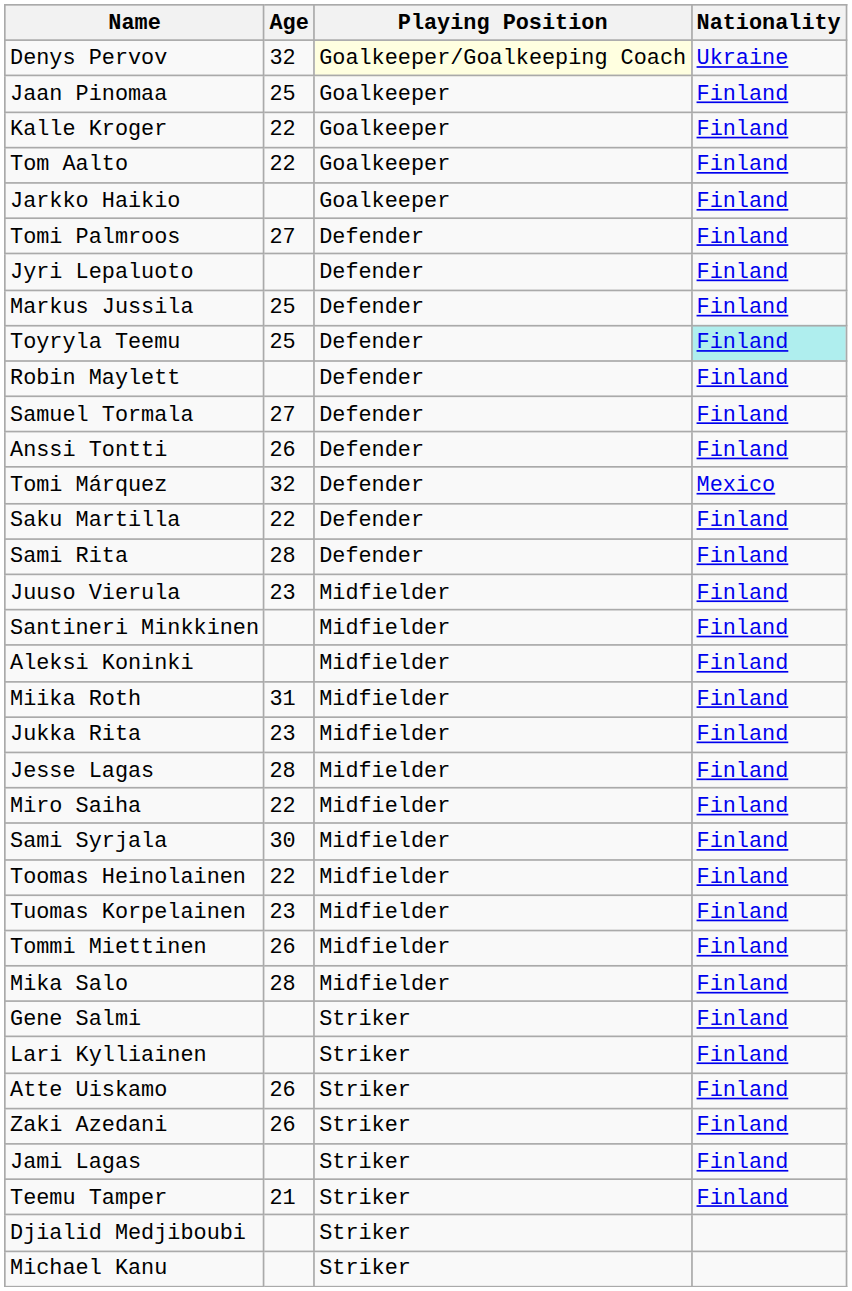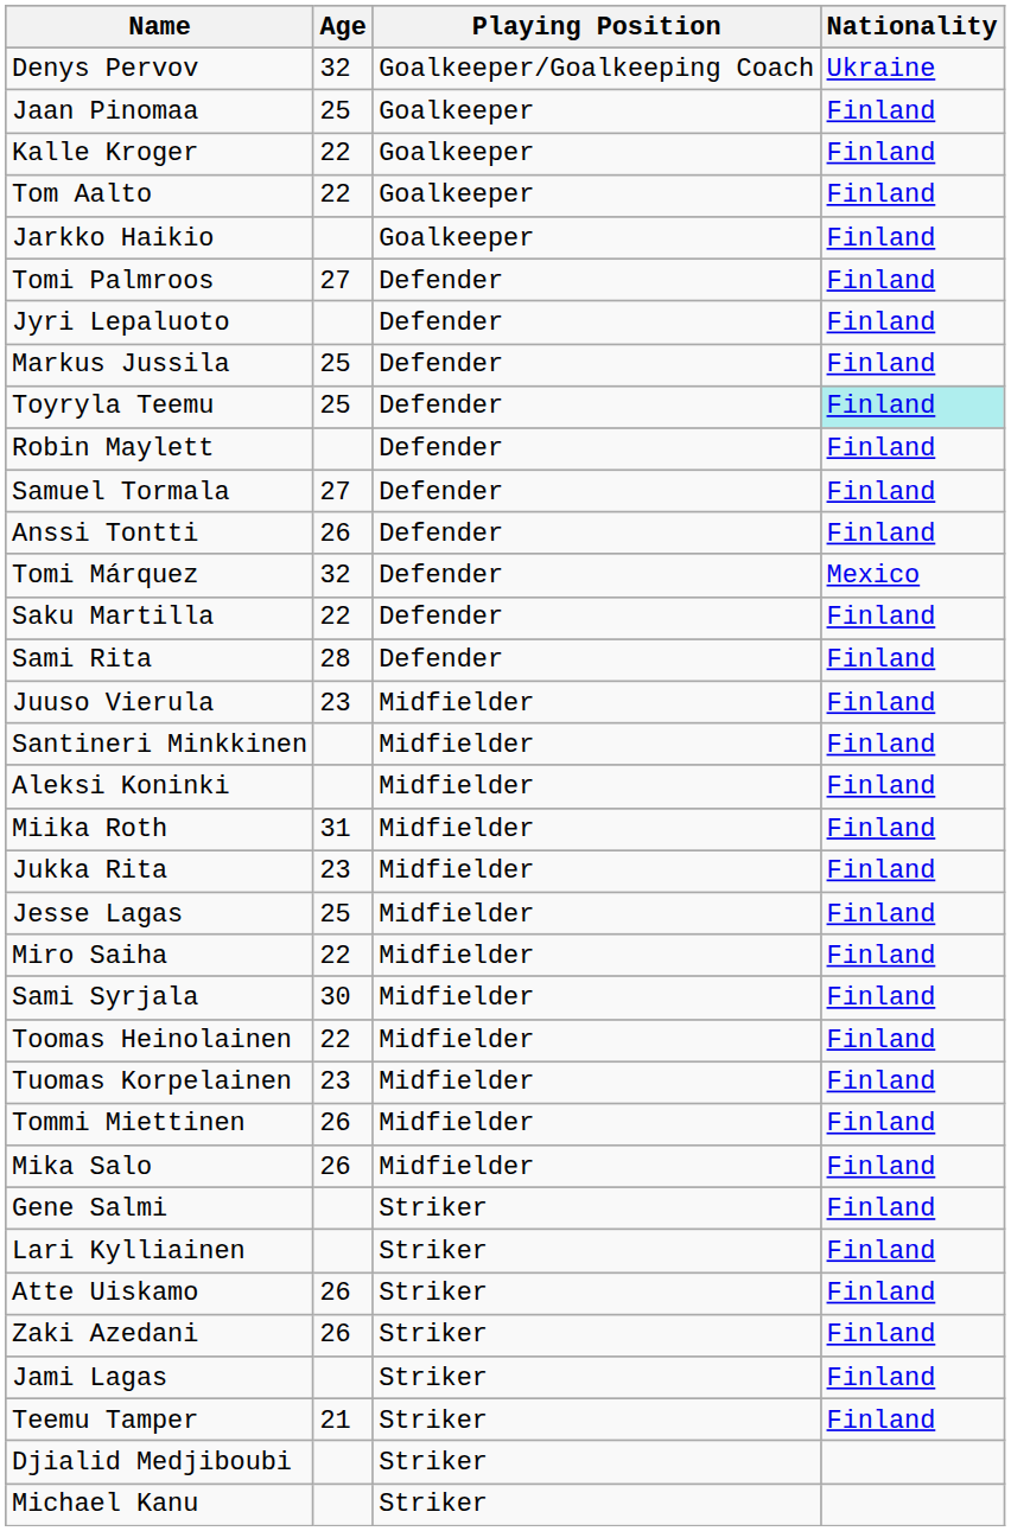 <table class="wikitable">
 <tr>
 <th>Name</th>
 <th>Age</th>
 <th>Playing Position</th>
 <th>Nationality</th>
 </tr>
 <tr>
 <td>Denys Pervov</td>
 <td>32</td>
-<td style="background: lightyellow;">Goalkeeper/Goalkeeping Coach</td>
+<td>Goalkeeper/Goalkeeping Coach</td>
 <td><a href='#'>Ukraine</a></td>
 </tr>
 <tr>
 <td>Jaan Pinomaa</td>
 <td>25</td>
 <td>Goalkeeper</td>
 <td><a href='#'>Finland</a></td>
 </tr>
 <tr>
 <td>Kalle Kroger</td>
 <td>22</td>
 <td>Goalkeeper</td>
 <td><a href='#'>Finland</a></td>
 </tr>
 <tr>
 <td>Tom Aalto</td>
 <td>22</td>
 <td>Goalkeeper</td>
 <td><a href='#'>Finland</a></td>
 </tr>
 <tr>
 <td>Jarkko Haikio</td>
 <td></td>
 <td>Goalkeeper</td>
 <td><a href='#'>Finland</a></td>
 </tr>
 <tr>
 <td>Tomi Palmroos</td>
 <td>27</td>
 <td>Defender</td>
 <td><a href='#'>Finland</a></td>
 </tr>
 <tr>
 <td>Jyri Lepaluoto</td>
 <td></td>
 <td>Defender</td>
 <td><a href='#'>Finland</a></td>
 </tr>
 <tr>
 <td>Markus Jussila</td>
 <td>25</td>
 <td>Defender</td>
 <td><a href='#'>Finland</a></td>
 </tr>
 <tr>
 <td>Toyryla Teemu</td>
 <td>25</td>
 <td>Defender</td>
 <td style="background: paleturquoise;"><a href='#'>Finland</a></td>
 </tr>
 <tr>
 <td>Robin Maylett</td>
 <td></td>
 <td>Defender</td>
 <td><a href='#'>Finland</a></td>
 </tr>
 <tr>
 <td>Samuel Tormala</td>
 <td>27</td>
 <td>Defender</td>
 <td><a href='#'>Finland</a></td>
 </tr>
 <tr>
 <td>Anssi Tontti</td>
 <td>26</td>
 <td>Defender</td>
 <td><a href='#'>Finland</a></td>
 </tr>
 <tr>
 <td>Tomi Márquez</td>
 <td>32</td>
 <td>Defender</td>
 <td><a href='#'>Mexico</a></td>
 </tr>
 <tr>
 <td>Saku Martilla</td>
 <td>22</td>
 <td>Defender</td>
 <td><a href='#'>Finland</a></td>
 </tr>
 <tr>
 <td>Sami Rita</td>
 <td>28</td>
 <td>Defender</td>
 <td><a href='#'>Finland</a></td>
 </tr>
 <tr>
 <td>Juuso Vierula</td>
 <td>23</td>
 <td>Midfielder</td>
 <td><a href='#'>Finland</a></td>
 </tr>
 <tr>
 <td>Santineri Minkkinen</td>
 <td></td>
 <td>Midfielder</td>
 <td><a href='#'>Finland</a></td>
 </tr>
 <tr>
 <td>Aleksi Koninki</td>
 <td></td>
 <td>Midfielder</td>
 <td><a href='#'>Finland</a></td>
 </tr>
 <tr>
 <td>Miika Roth</td>
 <td>31</td>
 <td>Midfielder</td>
 <td><a href='#'>Finland</a></td>
 </tr>
 <tr>
 <td>Jukka Rita</td>
 <td>23</td>
 <td>Midfielder</td>
 <td><a href='#'>Finland</a></td>
 </tr>
 <tr>
 <td>Jesse Lagas</td>
-<td>28</td>
+<td>25</td>
 <td>Midfielder</td>
 <td><a href='#'>Finland</a></td>
 </tr>
 <tr>
 <td>Miro Saiha</td>
 <td>22</td>
 <td>Midfielder</td>
 <td><a href='#'>Finland</a></td>
 </tr>
 <tr>
 <td>Sami Syrjala</td>
 <td>30</td>
 <td>Midfielder</td>
 <td><a href='#'>Finland</a></td>
 </tr>
 <tr>
 <td>Toomas Heinolainen</td>
 <td>22</td>
 <td>Midfielder</td>
 <td><a href='#'>Finland</a></td>
 </tr>
 <tr>
 <td>Tuomas Korpelainen</td>
 <td>23</td>
 <td>Midfielder</td>
 <td><a href='#'>Finland</a></td>
 </tr>
 <tr>
 <td>Tommi Miettinen</td>
 <td>26</td>
 <td>Midfielder</td>
 <td><a href='#'>Finland</a></td>
 </tr>
 <tr>
 <td>Mika Salo</td>
-<td>28</td>
+<td>26</td>
 <td>Midfielder</td>
 <td><a href='#'>Finland</a></td>
 </tr>
 <tr>
 <td>Gene Salmi</td>
 <td></td>
 <td>Striker</td>
 <td><a href='#'>Finland</a></td>
 </tr>
 <tr>
 <td>Lari Kylliainen</td>
 <td></td>
 <td>Striker</td>
 <td><a href='#'>Finland</a></td>
 </tr>
 <tr>
 <td>Atte Uiskamo</td>
 <td>26</td>
 <td>Striker</td>
 <td><a href='#'>Finland</a></td>
 </tr>
 <tr>
 <td>Zaki Azedani</td>
 <td>26</td>
 <td>Striker</td>
 <td><a href='#'>Finland</a></td>
 </tr>
 <tr>
 <td>Jami Lagas</td>
 <td></td>
 <td>Striker</td>
 <td><a href='#'>Finland</a></td>
 </tr>
 <tr>
 <td>Teemu Tamper</td>
 <td>21</td>
 <td>Striker</td>
 <td><a href='#'>Finland</a></td>
 </tr>
 <tr>
 <td>Djialid Medjiboubi</td>
 <td></td>
 <td>Striker</td>
 <td></td>
 </tr>
 <tr>
 <td>Michael Kanu</td>
 <td></td>
 <td>Striker</td>
 <td></td>
 </tr>
 </table>
